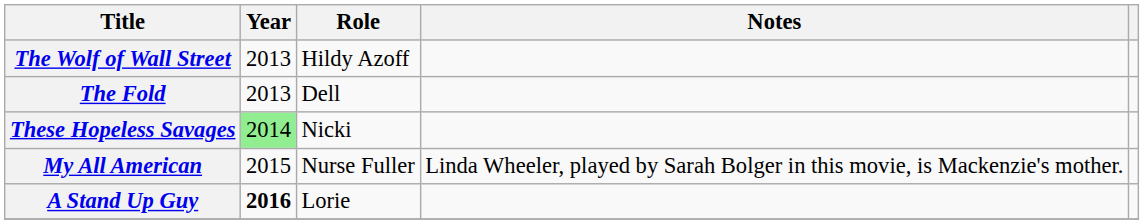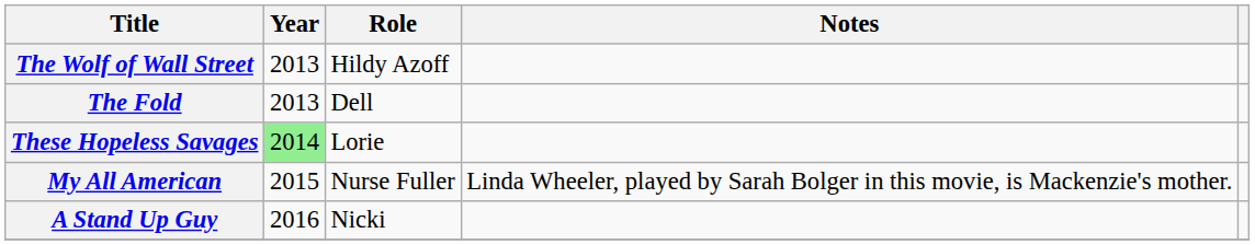 <table class="wikitable plainrowheaders sortable">
 <tr>
 <th scope="col">Title</th>
 <th scope="col">Year</th>
 <th scope="col">Role</th>
 <th scope="col" class="unsortable">Notes</th>
 <th scope="col" class="unsortable"></th>
 </tr>
 <tr>
 <th scope=row><em><a href='#'>The Wolf of Wall Street</a></em></th>
 <td>2013</td>
 <td>Hildy Azoff</td>
 <td></td>
 <td style="text-align:center;"></td>
 </tr>
 <tr>
 <th scope=row><em><a href='#'>The Fold</a></em></th>
 <td>2013</td>
 <td>Dell</td>
 <td></td>
 <td style="text-align:center;"></td>
 </tr>
 <tr>
 <th scope=row><em><a href='#'>These Hopeless Savages</a></em></th>
 <td style="background: lightgreen;">2014</td>
-<td>Nicki</td>
+<td>Lorie</td>
 <td></td>
 <td style="text-align:center;"></td>
 </tr>
 <tr>
 <th scope=row><em><a href='#'>My All American</a></em></th>
 <td>2015</td>
 <td>Nurse Fuller</td>
 <td>Linda Wheeler, played by Sarah Bolger in this movie, is Mackenzie's mother.</td>
 <td style="text-align:center;"></td>
 </tr>
 <tr>
 <th scope=row><em><a href='#'>A Stand Up Guy</a></em></th>
-<td><strong>2016</strong></td>
-<td>Lorie</td>
+<td>2016</td>
+<td>Nicki</td>
 <td></td>
 <td></td>
 </tr>
 <tr>
 </tr>
 </table>
